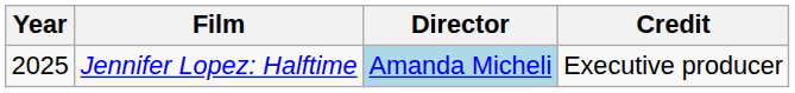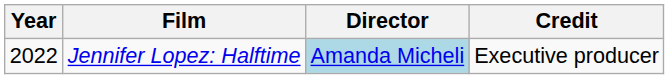 <table class="wikitable">
 <tr>
 <th>Year</th>
 <th>Film</th>
 <th>Director</th>
 <th>Credit</th>
 </tr>
 <tr>
-<td>2025</td>
+<td>2022</td>
 <td><em><a href='#'>Jennifer Lopez: Halftime</a></em></td>
 <td style="background: lightblue;"><a href='#'>Amanda Micheli</a></td>
 <td>Executive producer</td>
 </tr>
 </table>
